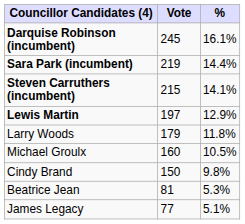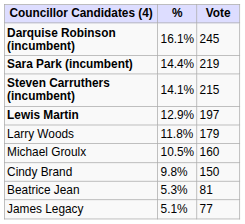 <table class="wikitable">
 <tr>
 <th style="background:#ddf; width:200px;">Councillor Candidates (4) </th>
+<th style="background:#ddf; width:30px;">%</th>
 <th style="background:#ddf; width:50px;">Vote</th>
-<th style="background:#ddf; width:30px;">%</th>
 </tr>
 <tr>
 <td><strong>Darquise Robinson (incumbent)</strong></td>
+<td>16.1%</td>
 <td>245</td>
-<td>16.1%</td>
 </tr>
 <tr>
 <td><strong>Sara Park (incumbent)</strong></td>
+<td>14.4%</td>
 <td>219</td>
-<td>14.4%</td>
 </tr>
 <tr>
 <td><strong>Steven Carruthers (incumbent)</strong></td>
+<td>14.1%</td>
 <td>215</td>
-<td>14.1%</td>
 </tr>
 <tr>
 <td><strong>Lewis Martin</strong></td>
+<td>12.9%</td>
 <td>197</td>
-<td>12.9%</td>
 </tr>
 <tr>
 <td>Larry Woods</td>
+<td>11.8%</td>
 <td>179</td>
-<td>11.8%</td>
 </tr>
 <tr>
 <td>Michael Groulx</td>
+<td>10.5%</td>
 <td>160</td>
-<td>10.5%</td>
 </tr>
 <tr>
 <td>Cindy Brand</td>
+<td>9.8%</td>
 <td>150</td>
-<td>9.8%</td>
 </tr>
 <tr>
 <td>Beatrice Jean</td>
+<td>5.3%</td>
 <td>81</td>
-<td>5.3%</td>
 </tr>
 <tr>
 <td>James Legacy</td>
+<td>5.1%</td>
 <td>77</td>
-<td>5.1%</td>
 </tr>
 </table>
